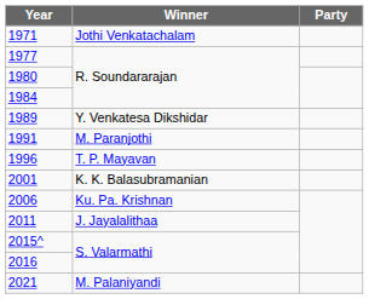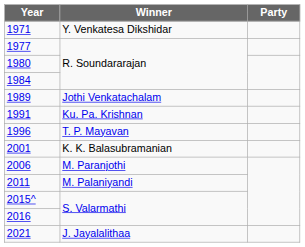 <table class="wikitable" width="50%">
 <tr>
 <th style="background-color:#666666; color:white">Year</th>
 <th style="background-color:#666666; color:white">Winner</th>
 <th style="background-color:#666666; color:white" colspan="2">Party</th>
 </tr>
 <tr>
 <td><a href='#'>1971</a></td>
-<td><a href='#'>Jothi Venkatachalam</a></td>
+<td>Y. Venkatesa Dikshidar</td>
 <td></td>
 </tr>
 <tr>
 <td><a href='#'>1977</a></td>
 <td rowspan=3>R. Soundararajan</td>
 <td></td>
 </tr>
 <tr>
 <td><a href='#'>1980</a></td>
 </tr>
 <tr>
 <td><a href='#'>1984</a></td>
 </tr>
 <tr>
 <td><a href='#'>1989</a></td>
-<td>Y. Venkatesa Dikshidar</td>
+<td><a href='#'>Jothi Venkatachalam</a></td>
 <td></td>
 </tr>
 <tr>
 <td><a href='#'>1991</a></td>
-<td><a href='#'>M. Paranjothi</a></td>
+<td><a href='#'>Ku. Pa. Krishnan</a></td>
 <td></td>
 </tr>
 <tr>
 <td><a href='#'>1996</a></td>
 <td><a href='#'>T. P. Mayavan</a></td>
 <td></td>
 </tr>
 <tr>
 <td><a href='#'>2001</a></td>
 <td>K. K. Balasubramanian</td>
 <td></td>
 </tr>
 <tr>
 <td><a href='#'>2006</a></td>
-<td><a href='#'>Ku. Pa. Krishnan</a></td>
+<td><a href='#'>M. Paranjothi</a></td>
 </tr>
 <tr>
 <td><a href='#'>2011</a></td>
-<td><a href='#'>J. Jayalalithaa</a></td>
+<td><a href='#'>M. Palaniyandi</a></td>
 </tr>
 <tr>
 <td><a href='#'>2015^</a></td>
 <td rowspan=2><a href='#'>S. Valarmathi</a></td>
 </tr>
 <tr>
 <td><a href='#'>2016</a></td>
 </tr>
 <tr>
 <td><a href='#'>2021</a></td>
-<td><a href='#'>M. Palaniyandi</a></td>
+<td><a href='#'>J. Jayalalithaa</a></td>
 <td></td>
 </tr>
 </table>
